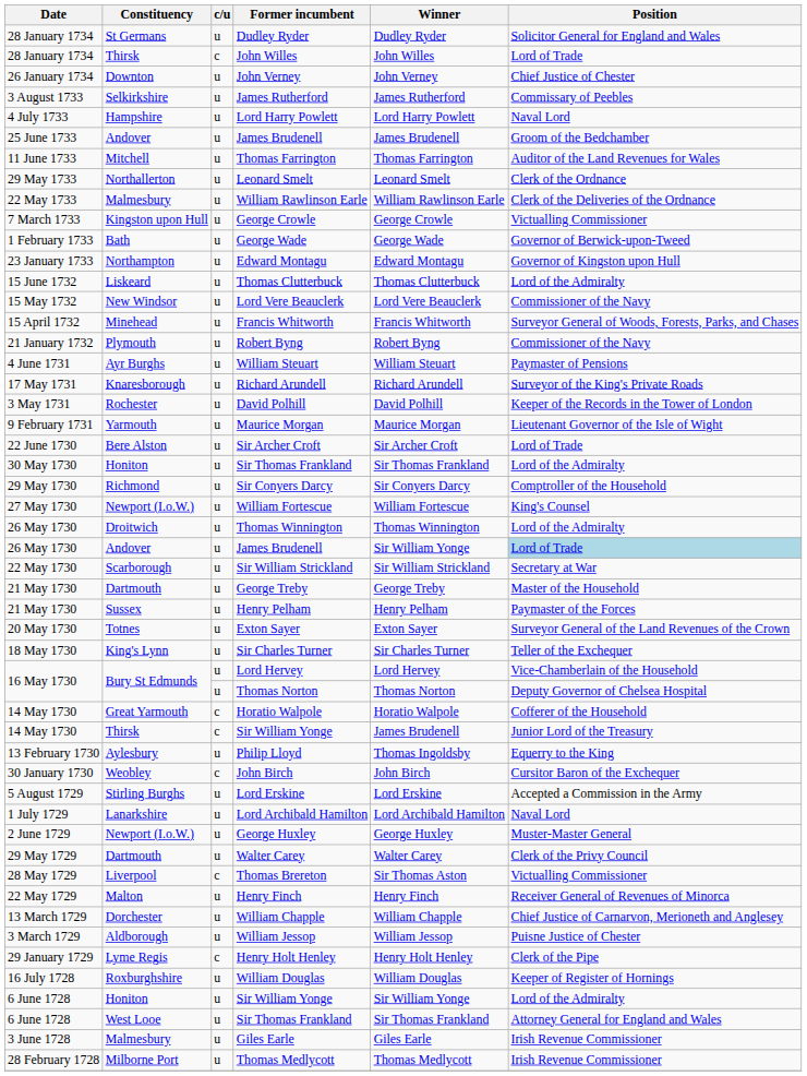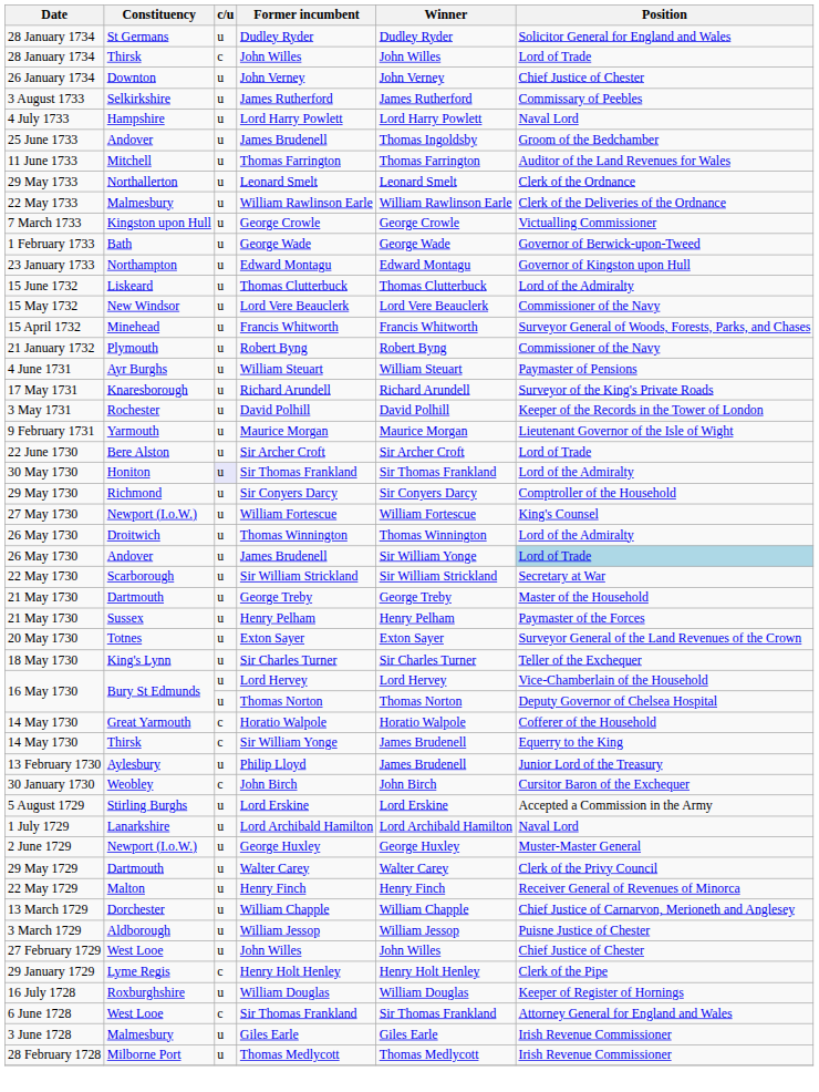 <table class="wikitable">
 <tr>
 <th>Date</th>
 <th>Constituency</th>
 <th>c/u</th>
 <th>Former incumbent</th>
 <th>Winner</th>
 <th>Position</th>
 </tr>
 <tr>
 <td>28 January 1734</td>
 <td><a href='#'>St Germans</a></td>
 <td>u</td>
 <td><a href='#'>Dudley Ryder</a></td>
 <td><a href='#'>Dudley Ryder</a></td>
 <td><a href='#'>Solicitor General for England and Wales</a></td>
 </tr>
 <tr>
 <td>28 January 1734</td>
 <td><a href='#'>Thirsk</a></td>
 <td>c</td>
 <td><a href='#'>John Willes</a></td>
 <td><a href='#'>John Willes</a></td>
 <td><a href='#'>Lord of Trade</a></td>
 </tr>
 <tr>
 <td>26 January 1734</td>
 <td><a href='#'>Downton</a></td>
 <td>u</td>
 <td><a href='#'>John Verney</a></td>
 <td><a href='#'>John Verney</a></td>
 <td><a href='#'>Chief Justice of Chester</a></td>
 </tr>
 <tr>
 <td>3 August 1733</td>
 <td><a href='#'>Selkirkshire</a></td>
 <td>u</td>
 <td><a href='#'>James Rutherford</a></td>
 <td><a href='#'>James Rutherford</a></td>
 <td><a href='#'>Commissary of Peebles</a></td>
 </tr>
 <tr>
 <td>4 July 1733</td>
 <td><a href='#'>Hampshire</a></td>
 <td>u</td>
 <td><a href='#'>Lord Harry Powlett</a></td>
 <td><a href='#'>Lord Harry Powlett</a></td>
 <td><a href='#'>Naval Lord</a></td>
 </tr>
 <tr>
 <td>25 June 1733</td>
 <td><a href='#'>Andover</a></td>
 <td>u</td>
 <td><a href='#'>James Brudenell</a></td>
-<td><a href='#'>James Brudenell</a></td>
+<td><a href='#'>Thomas Ingoldsby</a></td>
 <td><a href='#'>Groom of the Bedchamber</a></td>
 </tr>
 <tr>
 <td>11 June 1733</td>
 <td><a href='#'>Mitchell</a></td>
 <td>u</td>
 <td><a href='#'>Thomas Farrington</a></td>
 <td><a href='#'>Thomas Farrington</a></td>
 <td><a href='#'>Auditor of the Land Revenues for Wales</a></td>
 </tr>
 <tr>
 <td>29 May 1733</td>
 <td><a href='#'>Northallerton</a></td>
 <td>u</td>
 <td><a href='#'>Leonard Smelt</a></td>
 <td><a href='#'>Leonard Smelt</a></td>
 <td><a href='#'>Clerk of the Ordnance</a></td>
 </tr>
 <tr>
 <td>22 May 1733</td>
 <td><a href='#'>Malmesbury</a></td>
 <td>u</td>
 <td><a href='#'>William Rawlinson Earle</a></td>
 <td><a href='#'>William Rawlinson Earle</a></td>
 <td><a href='#'>Clerk of the Deliveries of the Ordnance</a></td>
 </tr>
 <tr>
 <td>7 March 1733</td>
 <td><a href='#'>Kingston upon Hull</a></td>
 <td>u</td>
 <td><a href='#'>George Crowle</a></td>
 <td><a href='#'>George Crowle</a></td>
 <td><a href='#'>Victualling Commissioner</a></td>
 </tr>
 <tr>
 <td>1 February 1733</td>
 <td><a href='#'>Bath</a></td>
 <td>u</td>
 <td><a href='#'>George Wade</a></td>
 <td><a href='#'>George Wade</a></td>
 <td><a href='#'>Governor of Berwick-upon-Tweed</a></td>
 </tr>
 <tr>
 <td>23 January 1733</td>
 <td><a href='#'>Northampton</a></td>
 <td>u</td>
 <td><a href='#'>Edward Montagu</a></td>
 <td><a href='#'>Edward Montagu</a></td>
 <td><a href='#'>Governor of Kingston upon Hull</a></td>
 </tr>
 <tr>
 <td>15 June 1732</td>
 <td><a href='#'>Liskeard</a></td>
 <td>u</td>
 <td><a href='#'>Thomas Clutterbuck</a></td>
 <td><a href='#'>Thomas Clutterbuck</a></td>
 <td><a href='#'>Lord of the Admiralty</a></td>
 </tr>
 <tr>
 <td>15 May 1732</td>
 <td><a href='#'>New Windsor</a></td>
 <td>u</td>
 <td><a href='#'>Lord Vere Beauclerk</a></td>
 <td><a href='#'>Lord Vere Beauclerk</a></td>
 <td><a href='#'>Commissioner of the Navy</a></td>
 </tr>
 <tr>
 <td>15 April 1732</td>
 <td><a href='#'>Minehead</a></td>
 <td>u</td>
 <td><a href='#'>Francis Whitworth</a></td>
 <td><a href='#'>Francis Whitworth</a></td>
 <td><a href='#'>Surveyor General of Woods, Forests, Parks, and Chases</a></td>
 </tr>
 <tr>
 <td>21 January 1732</td>
 <td><a href='#'>Plymouth</a></td>
 <td>u</td>
 <td><a href='#'>Robert Byng</a></td>
 <td><a href='#'>Robert Byng</a></td>
 <td><a href='#'>Commissioner of the Navy</a></td>
 </tr>
 <tr>
 <td>4 June 1731</td>
 <td><a href='#'>Ayr Burghs</a></td>
 <td>u</td>
 <td><a href='#'>William Steuart</a></td>
 <td><a href='#'>William Steuart</a></td>
 <td><a href='#'>Paymaster of Pensions</a></td>
 </tr>
 <tr>
 <td>17 May 1731</td>
 <td><a href='#'>Knaresborough</a></td>
 <td>u</td>
 <td><a href='#'>Richard Arundell</a></td>
 <td><a href='#'>Richard Arundell</a></td>
 <td><a href='#'>Surveyor of the King's Private Roads</a></td>
 </tr>
 <tr>
 <td>3 May 1731</td>
 <td><a href='#'>Rochester</a></td>
 <td>u</td>
 <td><a href='#'>David Polhill</a></td>
 <td><a href='#'>David Polhill</a></td>
 <td><a href='#'>Keeper of the Records in the Tower of London</a></td>
 </tr>
 <tr>
 <td>9 February 1731</td>
 <td><a href='#'>Yarmouth</a></td>
 <td>u</td>
 <td><a href='#'>Maurice Morgan</a></td>
 <td><a href='#'>Maurice Morgan</a></td>
 <td><a href='#'>Lieutenant Governor of the Isle of Wight</a></td>
 </tr>
 <tr>
 <td>22 June 1730</td>
 <td><a href='#'>Bere Alston</a></td>
 <td>u</td>
 <td><a href='#'>Sir Archer Croft</a></td>
 <td><a href='#'>Sir Archer Croft</a></td>
 <td><a href='#'>Lord of Trade</a></td>
 </tr>
 <tr>
 <td>30 May 1730</td>
 <td><a href='#'>Honiton</a></td>
-<td>u</td>
+<td style="background: lavender;">u</td>
 <td><a href='#'>Sir Thomas Frankland</a></td>
 <td><a href='#'>Sir Thomas Frankland</a></td>
 <td><a href='#'>Lord of the Admiralty</a></td>
 </tr>
 <tr>
 <td>29 May 1730</td>
 <td><a href='#'>Richmond</a></td>
 <td>u</td>
 <td><a href='#'>Sir Conyers Darcy</a></td>
 <td><a href='#'>Sir Conyers Darcy</a></td>
 <td><a href='#'>Comptroller of the Household</a></td>
 </tr>
 <tr>
 <td>27 May 1730</td>
 <td><a href='#'>Newport (I.o.W.)</a></td>
 <td>u</td>
 <td><a href='#'>William Fortescue</a></td>
 <td><a href='#'>William Fortescue</a></td>
 <td><a href='#'>King's Counsel</a></td>
 </tr>
 <tr>
 <td>26 May 1730</td>
 <td><a href='#'>Droitwich</a></td>
 <td>u</td>
 <td><a href='#'>Thomas Winnington</a></td>
 <td><a href='#'>Thomas Winnington</a></td>
 <td><a href='#'>Lord of the Admiralty</a></td>
 </tr>
 <tr>
 <td>26 May 1730</td>
 <td><a href='#'>Andover</a></td>
 <td>u</td>
 <td><a href='#'>James Brudenell</a></td>
 <td><a href='#'>Sir William Yonge</a></td>
 <td style="background: lightblue;"><a href='#'>Lord of Trade</a></td>
 </tr>
 <tr>
 <td>22 May 1730</td>
 <td><a href='#'>Scarborough</a></td>
 <td>u</td>
 <td><a href='#'>Sir William Strickland</a></td>
 <td><a href='#'>Sir William Strickland</a></td>
 <td><a href='#'>Secretary at War</a></td>
 </tr>
 <tr>
 <td>21 May 1730</td>
 <td><a href='#'>Dartmouth</a></td>
 <td>u</td>
 <td><a href='#'>George Treby</a></td>
 <td><a href='#'>George Treby</a></td>
 <td><a href='#'>Master of the Household</a></td>
 </tr>
 <tr>
 <td>21 May 1730</td>
 <td><a href='#'>Sussex</a></td>
 <td>u</td>
 <td><a href='#'>Henry Pelham</a></td>
 <td><a href='#'>Henry Pelham</a></td>
 <td><a href='#'>Paymaster of the Forces</a></td>
 </tr>
 <tr>
 <td>20 May 1730</td>
 <td><a href='#'>Totnes</a></td>
 <td>u</td>
 <td><a href='#'>Exton Sayer</a></td>
 <td><a href='#'>Exton Sayer</a></td>
 <td><a href='#'>Surveyor General of the Land Revenues of the Crown</a></td>
 </tr>
 <tr>
 <td>18 May 1730</td>
 <td><a href='#'>King's Lynn</a></td>
 <td>u</td>
 <td><a href='#'>Sir Charles Turner</a></td>
 <td><a href='#'>Sir Charles Turner</a></td>
 <td><a href='#'>Teller of the Exchequer</a></td>
 </tr>
 <tr>
 <td rowspan=2>16 May 1730</td>
 <td rowspan=2><a href='#'>Bury St Edmunds</a></td>
 <td>u</td>
 <td><a href='#'>Lord Hervey</a></td>
 <td><a href='#'>Lord Hervey</a></td>
 <td><a href='#'>Vice-Chamberlain of the Household</a></td>
 </tr>
 <tr>
 <td>u</td>
 <td><a href='#'>Thomas Norton</a></td>
 <td><a href='#'>Thomas Norton</a></td>
 <td><a href='#'>Deputy Governor of Chelsea Hospital</a></td>
 </tr>
 <tr>
 <td>14 May 1730</td>
 <td><a href='#'>Great Yarmouth</a></td>
 <td>c</td>
 <td><a href='#'>Horatio Walpole</a></td>
 <td><a href='#'>Horatio Walpole</a></td>
 <td><a href='#'>Cofferer of the Household</a></td>
 </tr>
 <tr>
 <td>14 May 1730</td>
 <td><a href='#'>Thirsk</a></td>
 <td>c</td>
 <td><a href='#'>Sir William Yonge</a></td>
 <td><a href='#'>James Brudenell</a></td>
-<td><a href='#'>Junior Lord of the Treasury</a></td>
+<td><a href='#'>Equerry to the King</a></td>
 </tr>
 <tr>
 <td>13 February 1730</td>
 <td><a href='#'>Aylesbury</a></td>
 <td>u</td>
 <td><a href='#'>Philip Lloyd</a></td>
-<td><a href='#'>Thomas Ingoldsby</a></td>
-<td><a href='#'>Equerry to the King</a></td>
+<td><a href='#'>James Brudenell</a></td>
+<td><a href='#'>Junior Lord of the Treasury</a></td>
 </tr>
 <tr>
 <td>30 January 1730</td>
 <td><a href='#'>Weobley</a></td>
 <td>c</td>
 <td><a href='#'>John Birch</a></td>
 <td><a href='#'>John Birch</a></td>
 <td><a href='#'>Cursitor Baron of the Exchequer</a></td>
 </tr>
 <tr>
 <td>5 August 1729</td>
 <td><a href='#'>Stirling Burghs</a></td>
 <td>u</td>
 <td><a href='#'>Lord Erskine</a></td>
 <td><a href='#'>Lord Erskine</a></td>
 <td>Accepted a Commission in the Army</td>
 </tr>
 <tr>
 <td>1 July 1729</td>
 <td><a href='#'>Lanarkshire</a></td>
 <td>u</td>
 <td><a href='#'>Lord Archibald Hamilton</a></td>
 <td><a href='#'>Lord Archibald Hamilton</a></td>
 <td><a href='#'>Naval Lord</a></td>
 </tr>
 <tr>
 <td>2 June 1729</td>
 <td><a href='#'>Newport (I.o.W.)</a></td>
 <td>u</td>
 <td><a href='#'>George Huxley</a></td>
 <td><a href='#'>George Huxley</a></td>
 <td><a href='#'>Muster-Master General</a></td>
 </tr>
 <tr>
 <td>29 May 1729</td>
 <td><a href='#'>Dartmouth</a></td>
 <td>u</td>
 <td><a href='#'>Walter Carey</a></td>
 <td><a href='#'>Walter Carey</a></td>
 <td><a href='#'>Clerk of the Privy Council</a></td>
 </tr>
 <tr>
-<td>28 May 1729</td>
-<td><a href='#'>Liverpool</a></td>
-<td>c</td>
-<td><a href='#'>Thomas Brereton</a></td>
-<td><a href='#'>Sir Thomas Aston</a></td>
-<td><a href='#'>Victualling Commissioner</a></td>
-</tr>
-<tr>
 <td>22 May 1729</td>
 <td><a href='#'>Malton</a></td>
 <td>u</td>
 <td><a href='#'>Henry Finch</a></td>
 <td><a href='#'>Henry Finch</a></td>
 <td><a href='#'>Receiver General of Revenues of Minorca</a></td>
 </tr>
 <tr>
 <td>13 March 1729</td>
 <td><a href='#'>Dorchester</a></td>
 <td>u</td>
 <td><a href='#'>William Chapple</a></td>
 <td><a href='#'>William Chapple</a></td>
 <td><a href='#'>Chief Justice of Carnarvon, Merioneth and Anglesey</a></td>
 </tr>
 <tr>
 <td>3 March 1729</td>
 <td><a href='#'>Aldborough</a></td>
 <td>u</td>
 <td><a href='#'>William Jessop</a></td>
 <td><a href='#'>William Jessop</a></td>
 <td><a href='#'>Puisne Justice of Chester</a></td>
 </tr>
 <tr>
+<td>27 February 1729</td>
+<td><a href='#'>West Looe</a></td>
+<td>u</td>
+<td><a href='#'>John Willes</a></td>
+<td><a href='#'>John Willes</a></td>
+<td><a href='#'>Chief Justice of Chester</a></td>
+</tr>
+<tr>
 <td>29 January 1729</td>
 <td><a href='#'>Lyme Regis</a></td>
 <td>c</td>
 <td><a href='#'>Henry Holt Henley</a></td>
 <td><a href='#'>Henry Holt Henley</a></td>
 <td><a href='#'>Clerk of the Pipe</a></td>
 </tr>
 <tr>
 <td>16 July 1728</td>
 <td><a href='#'>Roxburghshire</a></td>
 <td>u</td>
 <td><a href='#'>William Douglas</a></td>
 <td><a href='#'>William Douglas</a></td>
 <td><a href='#'>Keeper of Register of Hornings</a></td>
 </tr>
 <tr>
 <td>6 June 1728</td>
-<td><a href='#'>Honiton</a></td>
-<td>u</td>
-<td><a href='#'>Sir William Yonge</a></td>
-<td><a href='#'>Sir William Yonge</a></td>
-<td><a href='#'>Lord of the Admiralty</a></td>
-</tr>
-<tr>
-<td>6 June 1728</td>
 <td><a href='#'>West Looe</a></td>
-<td>u</td>
+<td>c</td>
 <td><a href='#'>Sir Thomas Frankland</a></td>
 <td><a href='#'>Sir Thomas Frankland</a></td>
 <td><a href='#'>Attorney General for England and Wales</a></td>
 </tr>
 <tr>
 <td>3 June 1728</td>
 <td><a href='#'>Malmesbury</a></td>
 <td>u</td>
 <td><a href='#'>Giles Earle</a></td>
 <td><a href='#'>Giles Earle</a></td>
 <td><a href='#'>Irish Revenue Commissioner</a></td>
 </tr>
 <tr>
 <td>28 February 1728</td>
 <td><a href='#'>Milborne Port</a></td>
 <td>u</td>
 <td><a href='#'>Thomas Medlycott</a></td>
 <td><a href='#'>Thomas Medlycott</a></td>
 <td><a href='#'>Irish Revenue Commissioner</a></td>
 </tr>
 <tr>
 </tr>
 </table>
